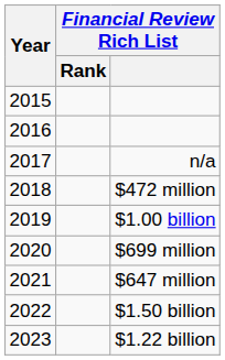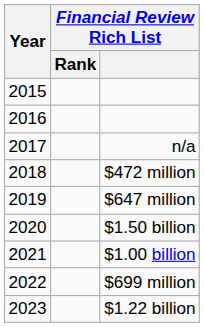 <table class="wikitable">
 <tr>
 <th rowspan=2>Year</th>
 <th colspan=2><em><a href='#'>Financial Review</a></em><br><a href='#'>Rich List</a></th>
 </tr>
 <tr>
 <th>Rank</th>
 <th></th>
 </tr>
 <tr>
 <td>2015</td>
 <td align="center"></td>
 <td align="right"></td>
 </tr>
 <tr>
 <td>2016</td>
 <td align="center"></td>
 <td align="right"></td>
 </tr>
 <tr>
 <td>2017</td>
 <td align="center"></td>
 <td align="right">n/a</td>
 </tr>
 <tr>
 <td>2018</td>
 <td align="center"> </td>
 <td align="right">$472 million </td>
 </tr>
 <tr>
 <td>2019</td>
 <td align="center"> </td>
-<td align="right">$1.00 <a href='#'>billion</a> </td>
+<td align="right">$647 million </td>
 </tr>
 <tr>
 <td>2020</td>
 <td align="center"> </td>
-<td align="right">$699 million </td>
+<td align="right">$1.50 billion </td>
 </tr>
 <tr>
 <td>2021</td>
 <td align="center"></td>
-<td align="right">$647 million </td>
+<td align="right">$1.00 <a href='#'>billion</a> </td>
 </tr>
 <tr>
 <td>2022</td>
 <td align="center"></td>
-<td align="right">$1.50 billion </td>
+<td align="right">$699 million </td>
 </tr>
 <tr>
 <td>2023</td>
 <td align="center"></td>
 <td align="right">$1.22 billion </td>
 </tr>
 </table>
